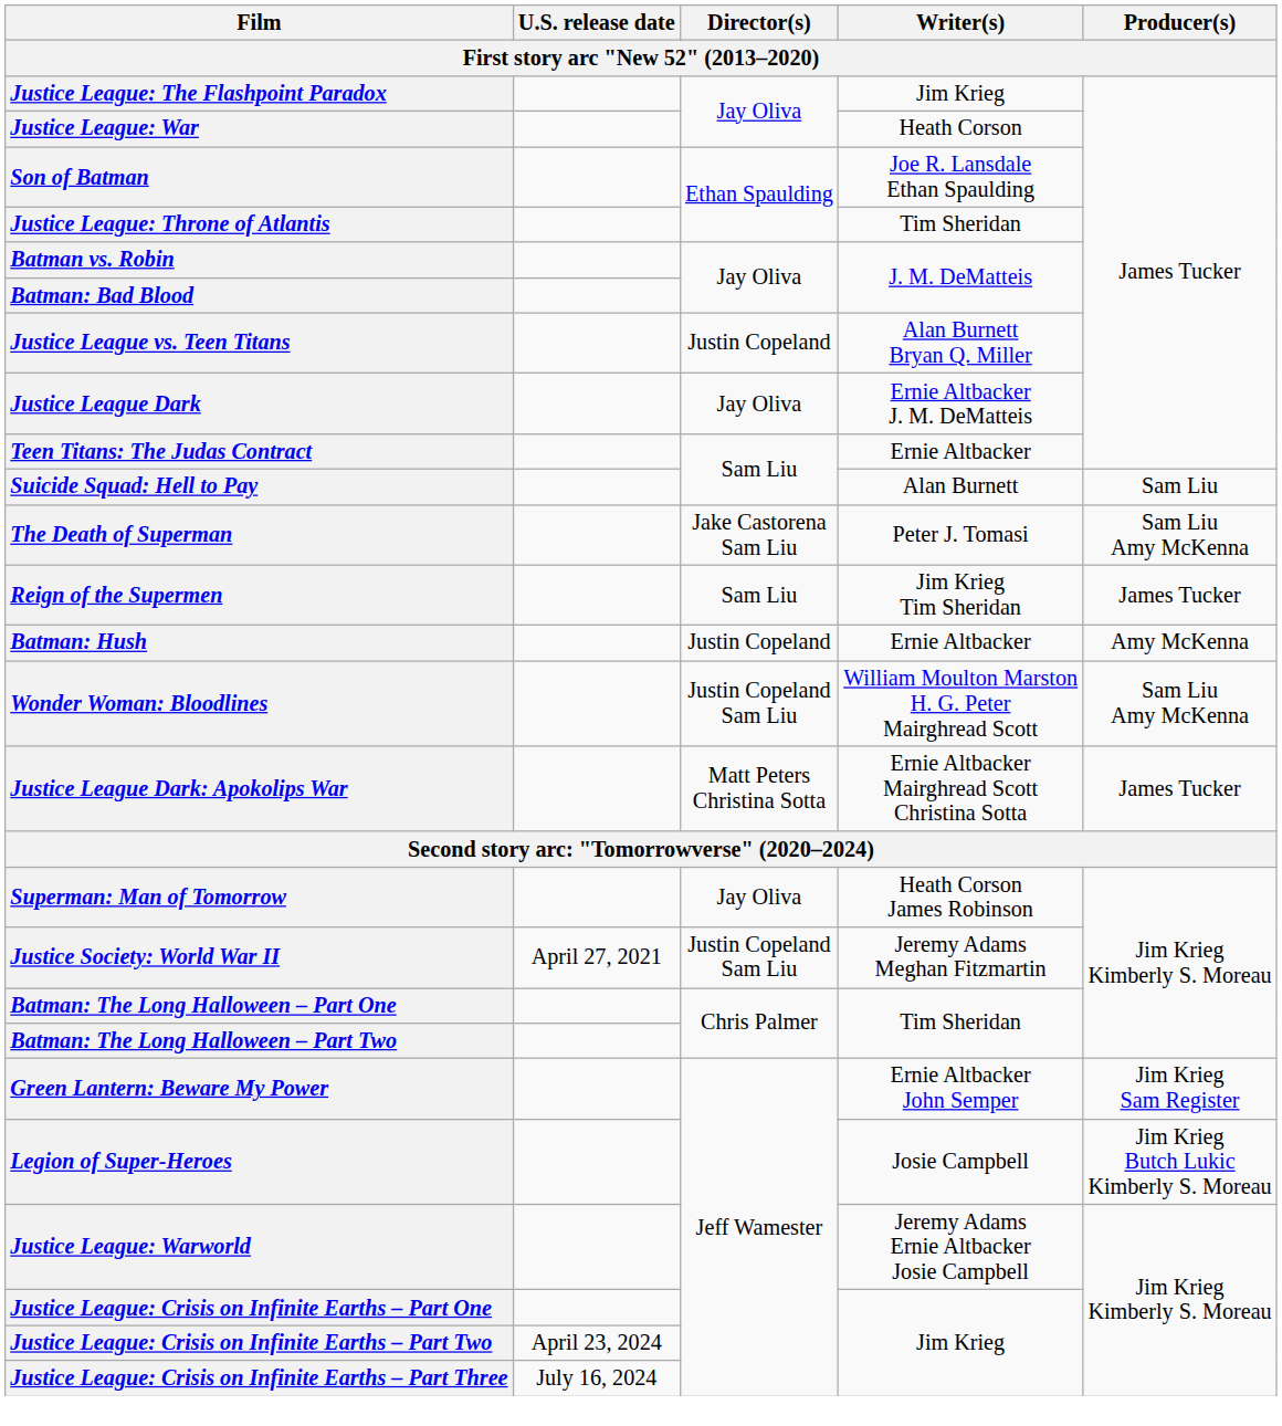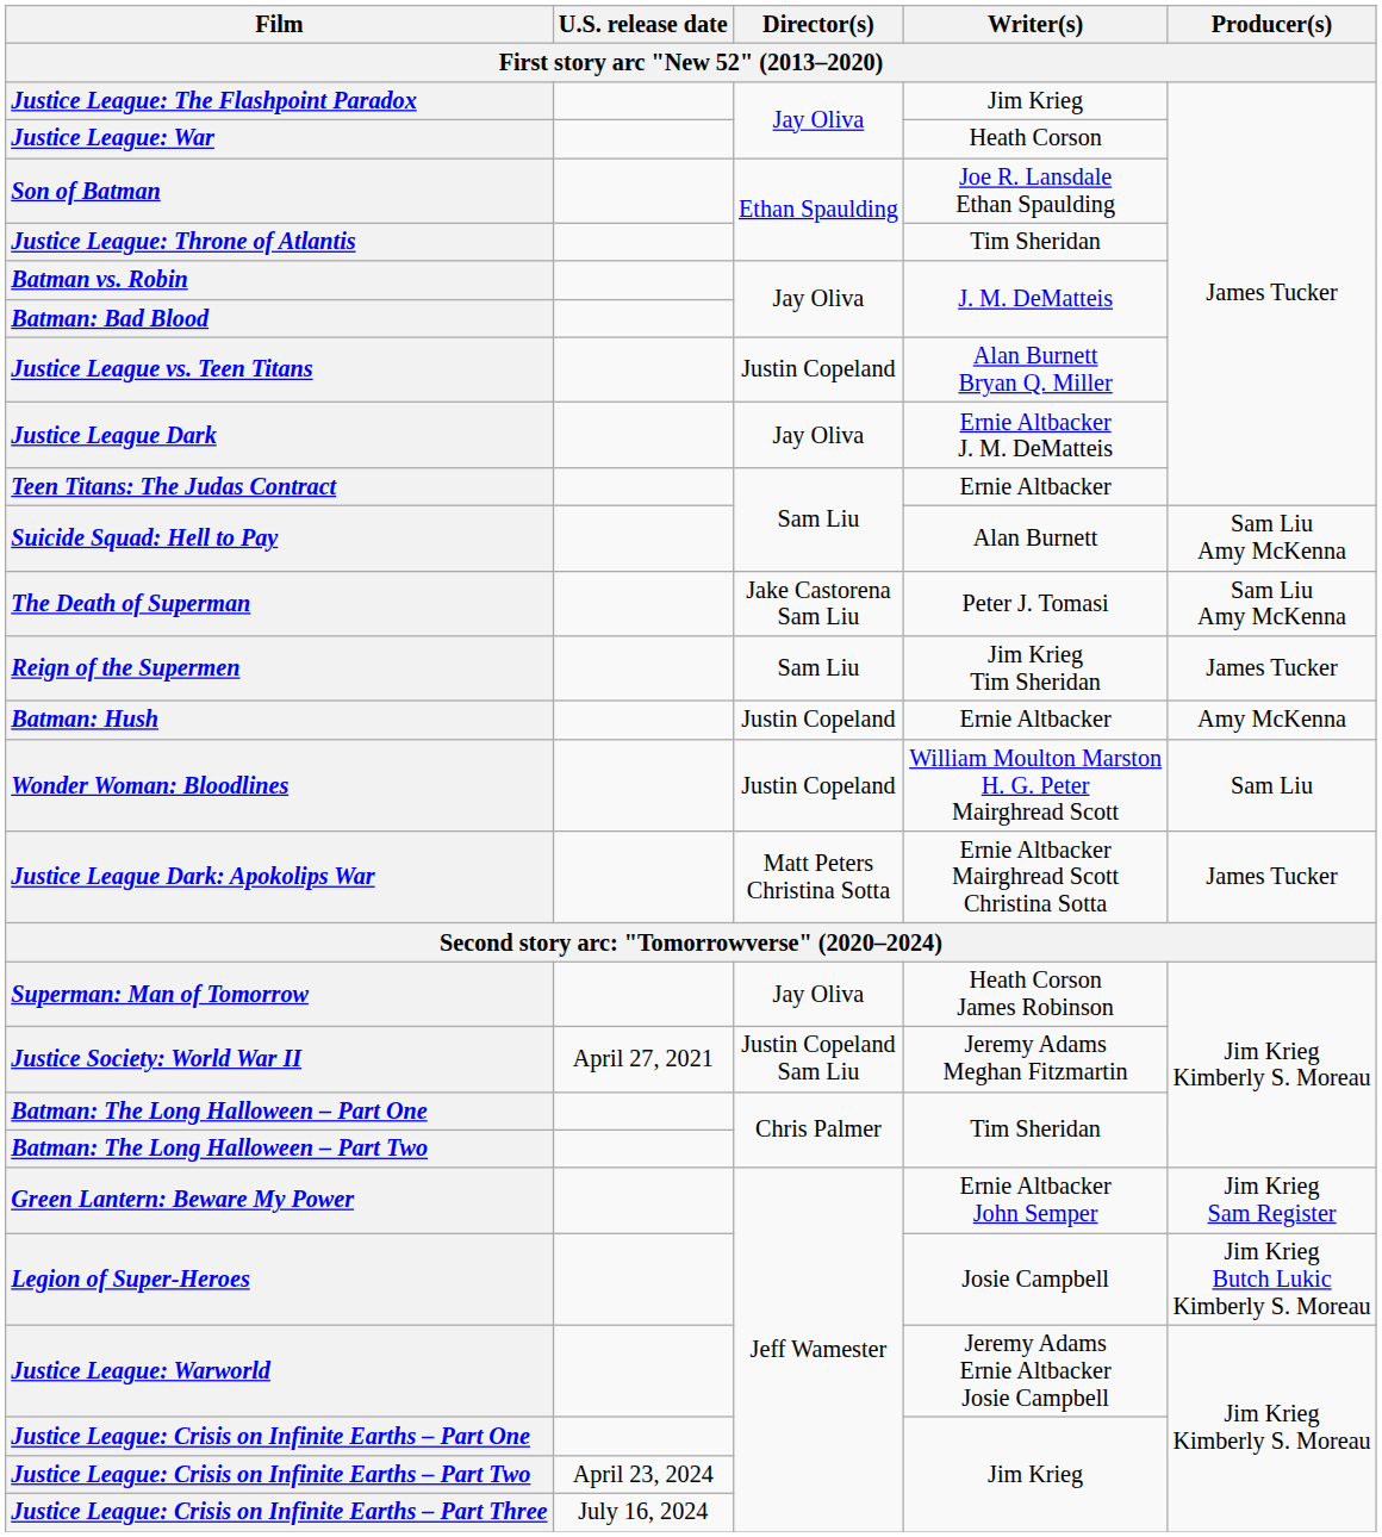 <table class="wikitable plainrowheaders" style="text-align:center;">
 <tr>
 <th>Film</th>
 <th>U.S. release date</th>
 <th>Director(s)</th>
 <th>Writer(s)</th>
 <th>Producer(s)</th>
 </tr>
 <tr>
 <th colspan="5">First story arc "New 52" (2013–2020)</th>
 </tr>
 <tr>
 <th scope="row" style="text-align:left"><em><a href='#'>Justice League: The Flashpoint Paradox</a></em></th>
 <td></td>
 <td rowspan="2"><a href='#'>Jay Oliva</a></td>
 <td>Jim Krieg</td>
 <td rowspan="9">James Tucker</td>
 </tr>
 <tr>
 <th scope="row" style="text-align:left"><em><a href='#'>Justice League: War</a></em></th>
 <td></td>
 <td>Heath Corson</td>
 </tr>
 <tr>
 <th scope="row" style="text-align:left"><em><a href='#'>Son of Batman</a></em></th>
 <td></td>
 <td rowspan="2"><a href='#'>Ethan Spaulding</a></td>
 <td><a href='#'>Joe R. Lansdale</a><br>Ethan Spaulding</td>
 </tr>
 <tr>
 <th scope="row" style="text-align:left"><em><a href='#'>Justice League: Throne of Atlantis</a></em></th>
 <td></td>
 <td>Tim Sheridan</td>
 </tr>
 <tr>
 <th scope="row" style="text-align:left"><em><a href='#'>Batman vs. Robin</a></em></th>
 <td></td>
 <td rowspan="2">Jay Oliva</td>
 <td rowspan="2"><a href='#'>J. M. DeMatteis</a></td>
 </tr>
 <tr>
 <th scope="row" style="text-align:left"><em><a href='#'>Batman: Bad Blood</a></em></th>
 <td></td>
 </tr>
 <tr>
 <th scope="row" style="text-align:left"><em><a href='#'>Justice League vs. Teen Titans</a></em></th>
 <td></td>
 <td>Justin Copeland</td>
 <td><a href='#'>Alan Burnett</a><br><a href='#'>Bryan Q. Miller</a></td>
 </tr>
 <tr>
 <th scope="row" style="text-align:left"><em><a href='#'>Justice League Dark</a></em></th>
 <td></td>
 <td>Jay Oliva</td>
 <td><a href='#'>Ernie Altbacker</a><br>J. M. DeMatteis</td>
 </tr>
 <tr>
 <th scope="row" style="text-align:left"><em><a href='#'>Teen Titans: The Judas Contract</a></em></th>
 <td></td>
 <td rowspan="2">Sam Liu</td>
 <td>Ernie Altbacker</td>
 </tr>
 <tr>
 <th scope="row" style="text-align:left"><em><a href='#'>Suicide Squad: Hell to Pay</a></em></th>
 <td></td>
 <td>Alan Burnett</td>
-<td>Sam Liu</td>
+<td>Sam Liu<br>Amy McKenna</td>
 </tr>
 <tr>
 <th scope="row" style="text-align:left"><em><a href='#'>The Death of Superman</a></em></th>
 <td></td>
 <td>Jake Castorena<br>Sam Liu</td>
 <td>Peter J. Tomasi</td>
 <td>Sam Liu<br>Amy McKenna</td>
 </tr>
 <tr>
 <th scope="row" style="text-align:left"><em><a href='#'>Reign of the Supermen</a></em></th>
 <td></td>
 <td>Sam Liu</td>
 <td>Jim Krieg<br>Tim Sheridan</td>
 <td>James Tucker</td>
 </tr>
 <tr>
 <th scope="row" style="text-align:left"><em><a href='#'>Batman: Hush</a></em></th>
 <td></td>
 <td>Justin Copeland</td>
 <td>Ernie Altbacker</td>
 <td>Amy McKenna</td>
 </tr>
 <tr>
 <th scope="row" style="text-align:left"><em><a href='#'>Wonder Woman: Bloodlines</a></em></th>
 <td></td>
-<td>Justin Copeland<br>Sam Liu</td>
+<td>Justin Copeland</td>
 <td><a href='#'>William Moulton Marston</a><br><a href='#'>H. G. Peter</a><br>Mairghread Scott</td>
-<td>Sam Liu<br>Amy McKenna</td>
+<td>Sam Liu</td>
 </tr>
 <tr>
 <th scope="row" style="text-align:left"><em><a href='#'>Justice League Dark: Apokolips War</a></em></th>
 <td></td>
 <td>Matt Peters<br>Christina Sotta</td>
 <td>Ernie Altbacker<br>Mairghread Scott<br>Christina Sotta</td>
 <td>James Tucker</td>
 </tr>
 <tr>
 <th colspan="5">Second story arc: "Tomorrowverse" (2020–2024)</th>
 </tr>
 <tr>
 <th scope="row" style="text-align:left"><em><a href='#'>Superman: Man of Tomorrow</a></em></th>
 <td></td>
 <td>Jay Oliva</td>
 <td>Heath Corson<br>James Robinson</td>
 <td rowspan="4">Jim Krieg<br>Kimberly S. Moreau</td>
 </tr>
 <tr>
 <th scope="row" style="text-align:left"><em><a href='#'>Justice Society: World War II</a></em></th>
 <td>April 27, 2021</td>
 <td>Justin Copeland<br>Sam Liu</td>
 <td>Jeremy Adams<br>Meghan Fitzmartin</td>
 </tr>
 <tr>
 <th scope="row" style="text-align:left"><em><a href='#'>Batman: The Long Halloween – Part One</a></em></th>
 <td></td>
 <td rowspan="2">Chris Palmer</td>
 <td rowspan="2">Tim Sheridan</td>
 </tr>
 <tr>
 <th scope="row" style="text-align:left"><em><a href='#'>Batman: The Long Halloween – Part Two</a></em></th>
 <td></td>
 </tr>
 <tr>
 <th scope="row" style="text-align:left"><em><a href='#'>Green Lantern: Beware My Power</a></em></th>
 <td></td>
 <td rowspan="6">Jeff Wamester</td>
 <td>Ernie Altbacker<br><a href='#'>John Semper</a></td>
 <td>Jim Krieg<br><a href='#'>Sam Register</a></td>
 </tr>
 <tr>
 <th scope="row" style="text-align:left"><em><a href='#'>Legion of Super-Heroes</a></em></th>
 <td></td>
 <td>Josie Campbell</td>
 <td>Jim Krieg<br><a href='#'>Butch Lukic</a><br>Kimberly S. Moreau</td>
 </tr>
 <tr>
 <th scope="row" style="text-align:left"><em><a href='#'>Justice League: Warworld</a></em></th>
 <td></td>
 <td>Jeremy Adams<br>Ernie Altbacker<br>Josie Campbell</td>
 <td rowspan="4">Jim Krieg<br>Kimberly S. Moreau</td>
 </tr>
 <tr>
 <th scope="row" style="text-align:left"><em><a href='#'>Justice League: Crisis on Infinite Earths – Part One</a></em></th>
 <td></td>
 <td rowspan="3">Jim Krieg</td>
 </tr>
 <tr>
 <th scope="row" style="text-align:left"><em><a href='#'>Justice League: Crisis on Infinite Earths – Part Two</a></em></th>
 <td>April 23, 2024</td>
 </tr>
 <tr>
 <th scope="row" style="text-align:left"><em><a href='#'>Justice League: Crisis on Infinite Earths – Part Three</a></em></th>
 <td>July 16, 2024</td>
 </tr>
 </table>
